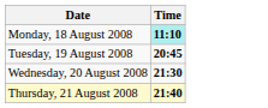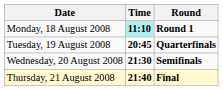 <table class="wikitable">
 <tr>
 <th>Date</th>
 <th>Time</th>
+<th>Round</th>
 </tr>
 <tr>
 <td>Monday, 18 August 2008</td>
 <td style="background: paleturquoise;"><strong>11:10</strong></td>
+<td><strong>Round 1</strong></td>
 </tr>
 <tr>
 <td>Tuesday, 19 August 2008</td>
 <td><strong>20:45</strong></td>
+<td><strong>Quarterfinals</strong></td>
 </tr>
 <tr>
 <td>Wednesday, 20 August 2008</td>
 <td><strong>21:30</strong></td>
+<td><strong>Semifinals</strong></td>
 </tr>
 <tr style=background:lemonchiffon>
 <td>Thursday, 21 August 2008</td>
 <td><strong>21:40</strong></td>
+<td><strong>Final</strong></td>
 </tr>
 </table>
